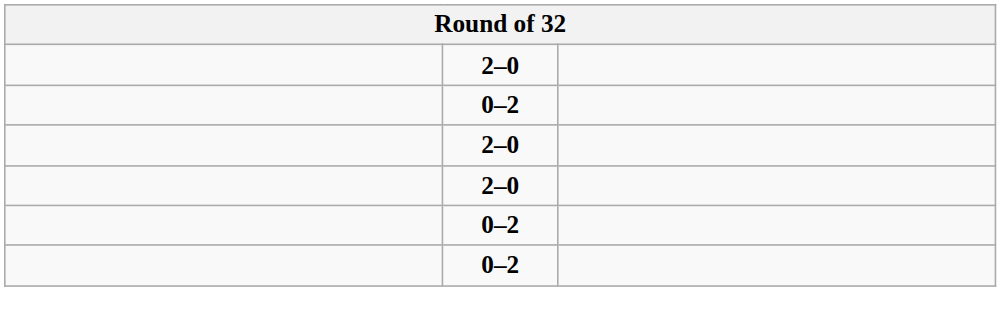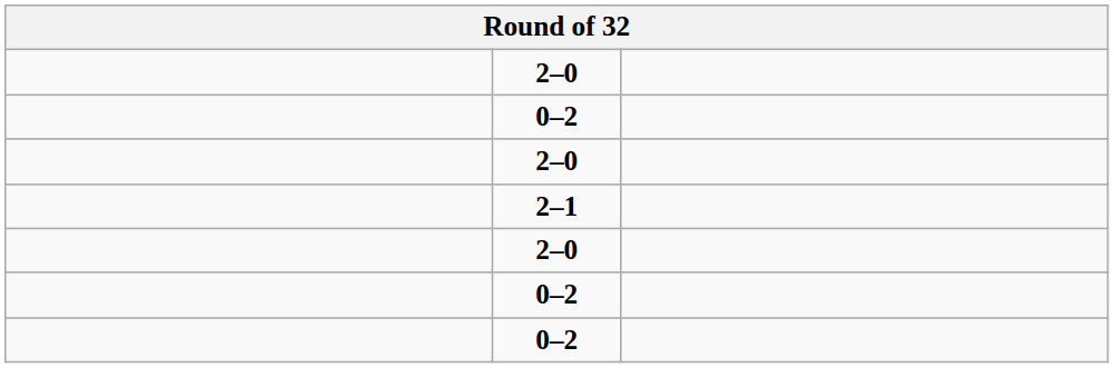 <table class="wikitable" style="text-align: center;">
 <tr>
 <th colspan=3>Round of 32</th>
 </tr>
 <tr>
 <td align=left width="270"><strong></strong></td>
 <td align=center width="65"><strong>2–0</strong></td>
 <td align=left width="270"></td>
 </tr>
 <tr>
 <td align=left></td>
 <td align=center><strong>0–2</strong></td>
 <td align=left><strong></strong></td>
 </tr>
 <tr>
 <td align=left><strong></strong></td>
 <td align=center><strong>2–0</strong></td>
 <td align=left></td>
 </tr>
 <tr>
 <td align=left><strong></strong></td>
+<td align=center><strong>2–1</strong></td>
+<td align=left></td>
+</tr>
+<tr>
+<td align=left><strong></strong></td>
 <td align=center><strong>2–0</strong></td>
 <td align=left></td>
 </tr>
 <tr>
 <td align=left></td>
 <td align=center><strong>0–2</strong></td>
 <td align=left><strong></strong></td>
 </tr>
 <tr>
 <td align=left></td>
 <td align=center><strong>0–2</strong></td>
 <td align=left><strong></strong></td>
 </tr>
 </table>
